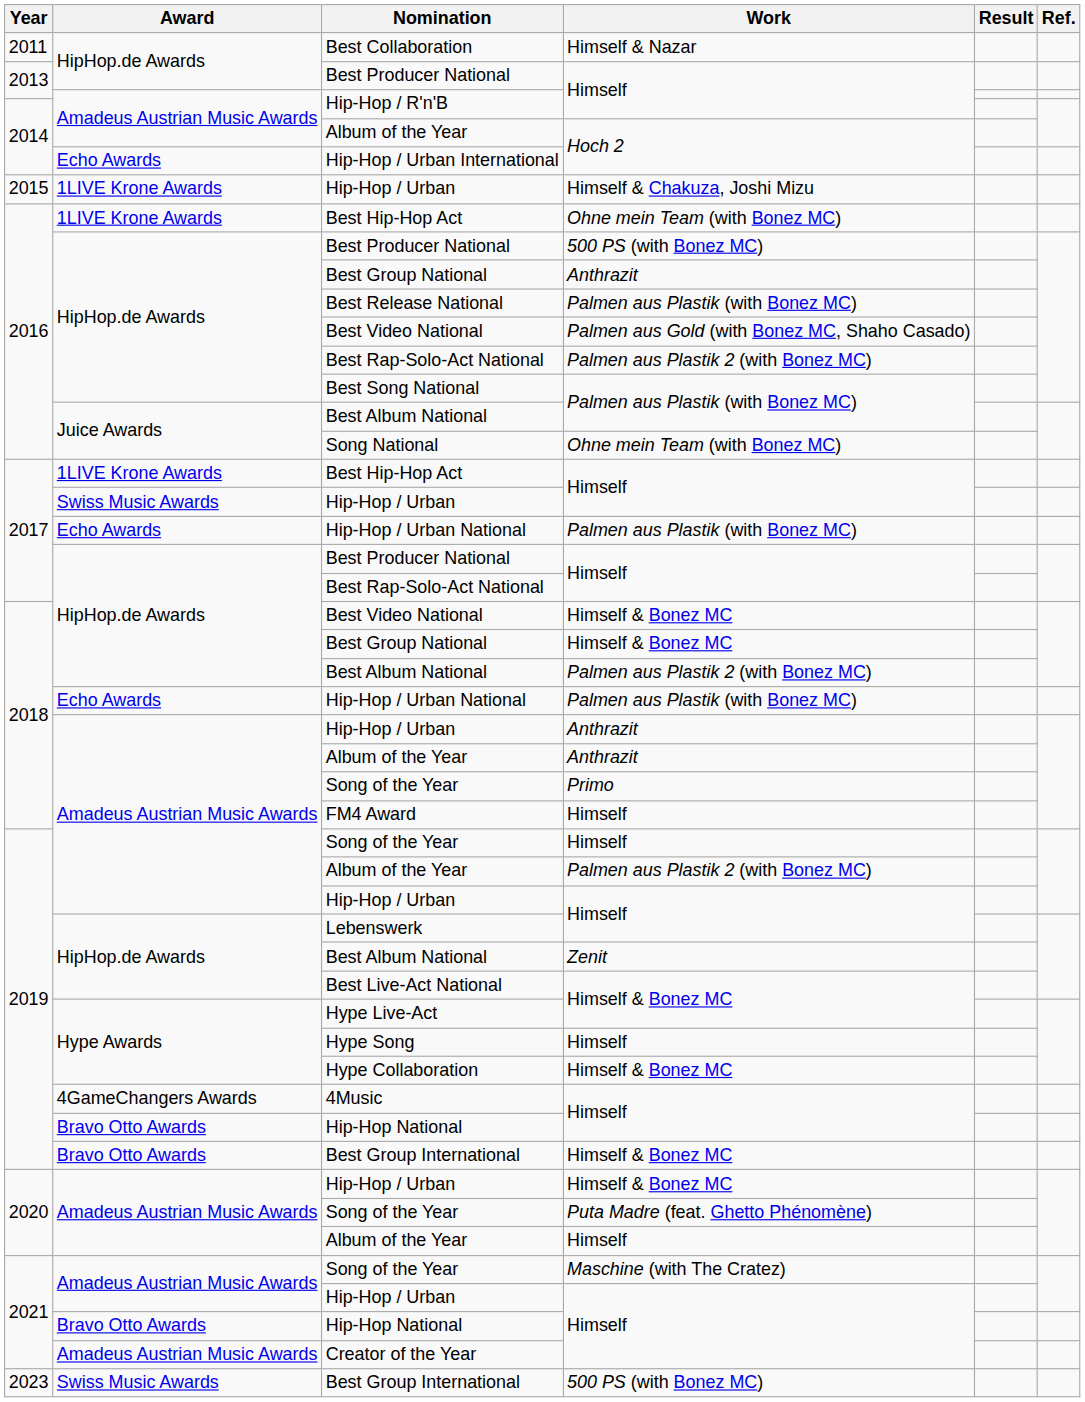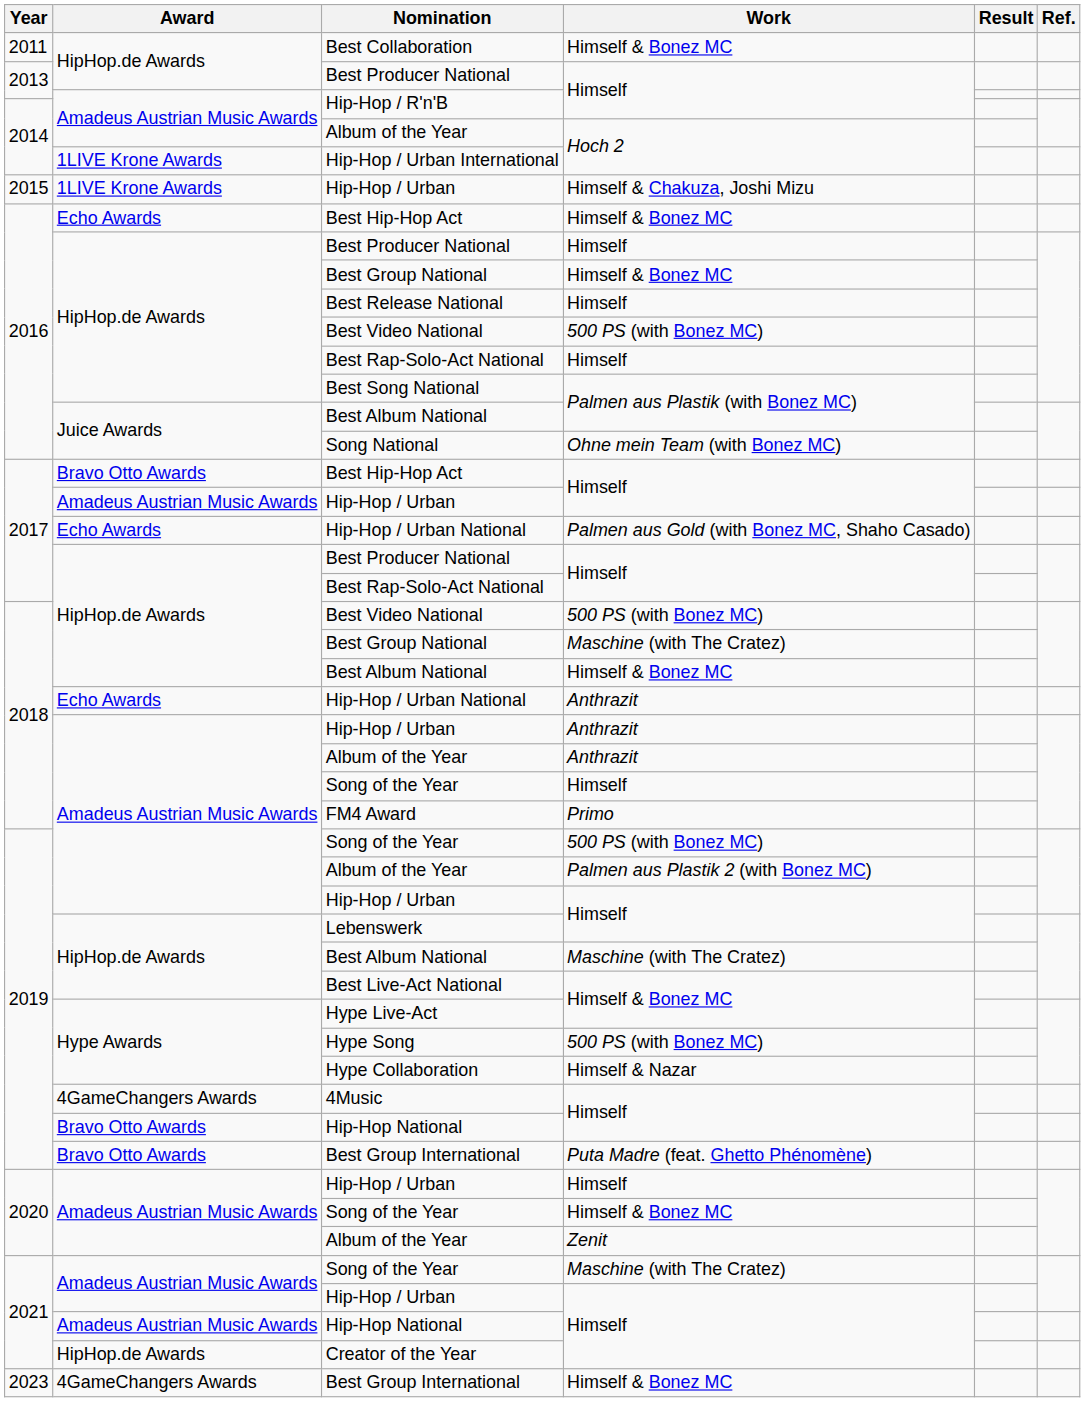 <table class="wikitable">
 <tr>
 <th>Year</th>
 <th>Award</th>
 <th>Nomination</th>
 <th>Work</th>
 <th>Result</th>
 <th>Ref.</th>
 </tr>
 <tr>
 <td>2011</td>
 <td rowspan="2">HipHop.de Awards</td>
 <td>Best Collaboration</td>
-<td>Himself & Nazar</td>
+<td>Himself & <a href='#'>Bonez MC</a></td>
 <td></td>
 <td></td>
 </tr>
 <tr>
 <td rowspan="2">2013</td>
 <td>Best Producer National</td>
 <td rowspan="3">Himself</td>
 <td></td>
 <td></td>
 </tr>
 <tr>
 <td rowspan="3"><a href='#'>Amadeus Austrian Music Awards</a></td>
 <td rowspan="2">Hip-Hop / R'n'B</td>
 <td></td>
 <td></td>
 </tr>
 <tr>
 <td rowspan="3">2014</td>
 <td></td>
 <td rowspan="2"></td>
 </tr>
 <tr>
 <td>Album of the Year</td>
 <td rowspan="2"><em>Hoch 2</em></td>
 <td></td>
 </tr>
 <tr>
-<td><a href='#'>Echo Awards</a></td>
+<td><a href='#'>1LIVE Krone Awards</a></td>
 <td>Hip-Hop / Urban International</td>
 <td></td>
 <td></td>
 </tr>
 <tr>
 <td>2015</td>
 <td><a href='#'>1LIVE Krone Awards</a></td>
 <td>Hip-Hop / Urban</td>
 <td>Himself & <a href='#'>Chakuza</a>, Joshi Mizu</td>
 <td></td>
 <td></td>
 </tr>
 <tr>
 <td rowspan="9">2016</td>
-<td><a href='#'>1LIVE Krone Awards</a></td>
+<td><a href='#'>Echo Awards</a></td>
 <td>Best Hip-Hop Act</td>
-<td><em>Ohne mein Team</em> (with <a href='#'>Bonez MC</a>)</td>
+<td>Himself & <a href='#'>Bonez MC</a></td>
 <td></td>
 <td></td>
 </tr>
 <tr>
 <td rowspan="6">HipHop.de Awards</td>
 <td>Best Producer National</td>
-<td><em>500 PS</em> (with <a href='#'>Bonez MC</a>)</td>
+<td>Himself</td>
 <td></td>
 <td rowspan="6"></td>
 </tr>
 <tr>
 <td>Best Group National</td>
-<td><em>Anthrazit</em></td>
+<td>Himself & <a href='#'>Bonez MC</a></td>
 <td></td>
 </tr>
 <tr>
 <td>Best Release National</td>
-<td><em>Palmen aus Plastik</em> (with <a href='#'>Bonez MC</a>)</td>
+<td>Himself</td>
 <td></td>
 </tr>
 <tr>
 <td>Best Video National</td>
-<td><em>Palmen aus Gold</em> (with <a href='#'>Bonez MC</a>, Shaho Casado)</td>
+<td><em>500 PS</em> (with <a href='#'>Bonez MC</a>)</td>
 <td></td>
 </tr>
 <tr>
 <td>Best Rap-Solo-Act National</td>
-<td><em>Palmen aus Plastik 2</em> (with <a href='#'>Bonez MC</a>)</td>
+<td>Himself</td>
 <td></td>
 </tr>
 <tr>
 <td>Best Song National</td>
 <td rowspan="2"><em>Palmen aus Plastik</em> (with <a href='#'>Bonez MC</a>)</td>
 <td></td>
 </tr>
 <tr>
 <td rowspan="2">Juice Awards</td>
 <td>Best Album National</td>
 <td></td>
 <td rowspan="2"></td>
 </tr>
 <tr>
 <td>Song National</td>
 <td><em>Ohne mein Team</em> (with <a href='#'>Bonez MC</a>)</td>
 <td></td>
 </tr>
 <tr>
 <td rowspan="5">2017</td>
-<td><a href='#'>1LIVE Krone Awards</a></td>
+<td><a href='#'>Bravo Otto Awards</a></td>
 <td>Best Hip-Hop Act</td>
 <td rowspan="2">Himself</td>
 <td></td>
 <td></td>
 </tr>
 <tr>
-<td><a href='#'>Swiss Music Awards</a></td>
+<td><a href='#'>Amadeus Austrian Music Awards</a></td>
 <td>Hip-Hop / Urban</td>
 <td></td>
 <td></td>
 </tr>
 <tr>
 <td><a href='#'>Echo Awards</a></td>
 <td>Hip-Hop / Urban National</td>
-<td><em>Palmen aus Plastik</em> (with <a href='#'>Bonez MC</a>)</td>
+<td><em>Palmen aus Gold</em> (with <a href='#'>Bonez MC</a>, Shaho Casado)</td>
 <td></td>
 <td></td>
 </tr>
 <tr>
 <td rowspan="5">HipHop.de Awards</td>
 <td>Best Producer National</td>
 <td rowspan="2">Himself</td>
 <td></td>
 <td rowspan="2"></td>
 </tr>
 <tr>
 <td>Best Rap-Solo-Act National</td>
 <td></td>
 </tr>
 <tr>
 <td rowspan="8">2018</td>
 <td>Best Video National</td>
-<td>Himself & <a href='#'>Bonez MC</a></td>
+<td><em>500 PS</em> (with <a href='#'>Bonez MC</a>)</td>
 <td></td>
 <td rowspan="3"></td>
 </tr>
 <tr>
 <td>Best Group National</td>
-<td>Himself & <a href='#'>Bonez MC</a></td>
+<td><em>Maschine</em> (with The Cratez)</td>
 <td></td>
 </tr>
 <tr>
 <td>Best Album National</td>
-<td><em>Palmen aus Plastik 2</em> (with <a href='#'>Bonez MC</a>)</td>
+<td>Himself & <a href='#'>Bonez MC</a></td>
 <td></td>
 </tr>
 <tr>
 <td><a href='#'>Echo Awards</a></td>
 <td>Hip-Hop / Urban National</td>
-<td><em>Palmen aus Plastik</em> (with <a href='#'>Bonez MC</a>)</td>
+<td><em>Anthrazit</em></td>
 <td></td>
 <td></td>
 </tr>
 <tr>
 <td rowspan="7"><a href='#'>Amadeus Austrian Music Awards</a></td>
 <td>Hip-Hop / Urban</td>
 <td><em>Anthrazit</em></td>
 <td></td>
 <td rowspan="4"></td>
 </tr>
 <tr>
 <td>Album of the Year</td>
 <td><em>Anthrazit</em></td>
 <td></td>
 </tr>
 <tr>
 <td>Song of the Year</td>
-<td><em>Primo</em></td>
+<td>Himself</td>
 <td></td>
 </tr>
 <tr>
 <td>FM4 Award</td>
-<td>Himself</td>
+<td><em>Primo</em></td>
 <td></td>
 </tr>
 <tr>
 <td rowspan="12">2019</td>
 <td>Song of the Year</td>
-<td>Himself</td>
+<td><em>500 PS</em> (with <a href='#'>Bonez MC</a>)</td>
 <td></td>
 <td rowspan="3"></td>
 </tr>
 <tr>
 <td>Album of the Year</td>
 <td><em>Palmen aus Plastik 2</em> (with <a href='#'>Bonez MC</a>)</td>
 <td></td>
 </tr>
 <tr>
 <td>Hip-Hop / Urban</td>
 <td rowspan="2">Himself</td>
 <td></td>
 </tr>
 <tr>
 <td rowspan="3">HipHop.de Awards</td>
 <td>Lebenswerk</td>
 <td></td>
 <td rowspan="3"></td>
 </tr>
 <tr>
 <td>Best Album National</td>
-<td><em>Zenit</em></td>
+<td><em>Maschine</em> (with The Cratez)</td>
 <td></td>
 </tr>
 <tr>
 <td>Best Live-Act National</td>
 <td rowspan="2">Himself & <a href='#'>Bonez MC</a></td>
 <td></td>
 </tr>
 <tr>
 <td rowspan="3">Hype Awards</td>
 <td>Hype Live-Act</td>
 <td></td>
 <td rowspan="3"></td>
 </tr>
 <tr>
 <td>Hype Song</td>
-<td>Himself</td>
+<td><em>500 PS</em> (with <a href='#'>Bonez MC</a>)</td>
 <td></td>
 </tr>
 <tr>
 <td>Hype Collaboration</td>
-<td>Himself & <a href='#'>Bonez MC</a></td>
+<td>Himself & Nazar</td>
 <td></td>
 </tr>
 <tr>
 <td>4GameChangers Awards</td>
 <td>4Music</td>
 <td rowspan="2">Himself</td>
 <td></td>
 <td></td>
 </tr>
 <tr>
 <td><a href='#'>Bravo Otto Awards</a></td>
 <td>Hip-Hop National</td>
 <td></td>
 <td></td>
 </tr>
 <tr>
 <td><a href='#'>Bravo Otto Awards</a></td>
 <td>Best Group International</td>
-<td>Himself & <a href='#'>Bonez MC</a></td>
+<td><em>Puta Madre</em> (feat. <a href='#'>Ghetto Phénomène</a>)</td>
 <td></td>
 <td></td>
 </tr>
 <tr>
 <td rowspan="3">2020</td>
 <td rowspan="3"><a href='#'>Amadeus Austrian Music Awards</a></td>
 <td>Hip-Hop / Urban</td>
-<td>Himself & <a href='#'>Bonez MC</a></td>
+<td>Himself</td>
 <td></td>
 <td rowspan="3"></td>
 </tr>
 <tr>
 <td>Song of the Year</td>
-<td><em>Puta Madre</em> (feat. <a href='#'>Ghetto Phénomène</a>)</td>
+<td>Himself & <a href='#'>Bonez MC</a></td>
 <td></td>
 </tr>
 <tr>
 <td>Album of the Year</td>
-<td>Himself</td>
+<td><em>Zenit</em></td>
 <td></td>
 </tr>
 <tr>
 <td rowspan="4">2021</td>
 <td rowspan="2"><a href='#'>Amadeus Austrian Music Awards</a></td>
 <td>Song of the Year</td>
 <td><em>Maschine</em> (with The Cratez)</td>
 <td></td>
 <td rowspan="2"></td>
 </tr>
 <tr>
 <td>Hip-Hop / Urban</td>
 <td rowspan="3">Himself</td>
 <td></td>
 </tr>
 <tr>
-<td><a href='#'>Bravo Otto Awards</a></td>
+<td><a href='#'>Amadeus Austrian Music Awards</a></td>
 <td>Hip-Hop National</td>
 <td></td>
 <td></td>
 </tr>
 <tr>
-<td><a href='#'>Amadeus Austrian Music Awards</a></td>
+<td>HipHop.de Awards</td>
 <td>Creator of the Year</td>
 <td></td>
 <td></td>
 </tr>
 <tr>
 <td>2023</td>
-<td><a href='#'>Swiss Music Awards</a></td>
+<td>4GameChangers Awards</td>
 <td>Best Group International</td>
-<td><em>500 PS</em> (with <a href='#'>Bonez MC</a>)</td>
+<td>Himself & <a href='#'>Bonez MC</a></td>
 <td></td>
 <td></td>
 </tr>
 </table>
